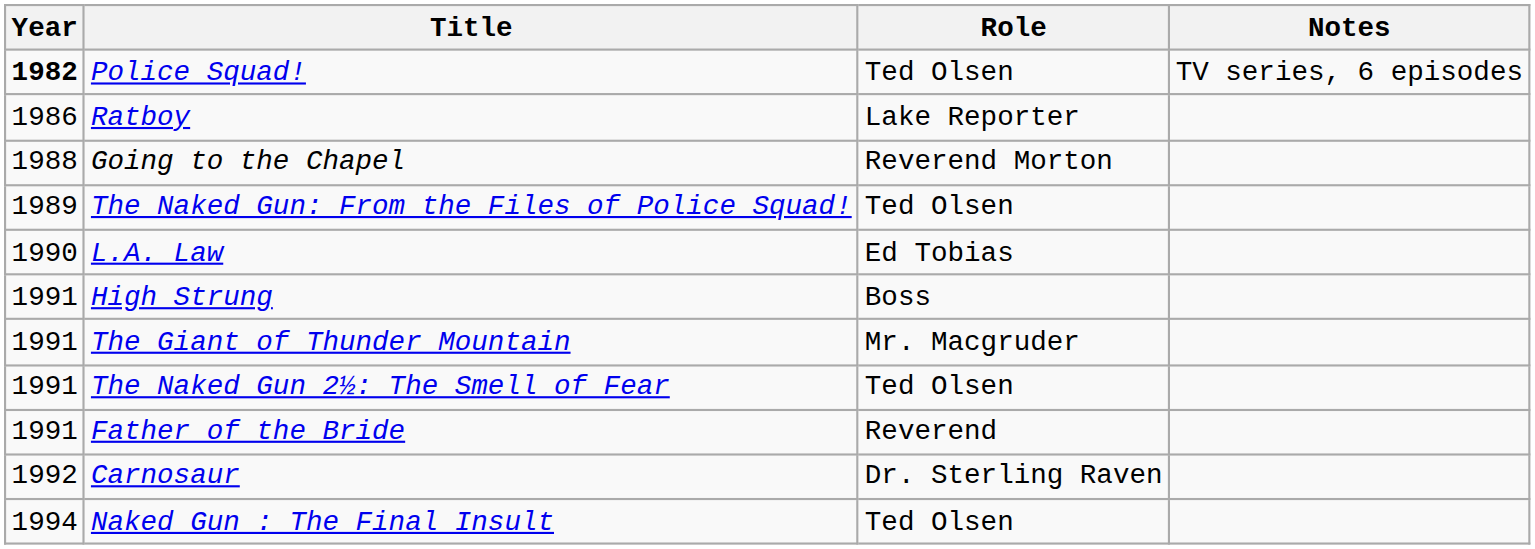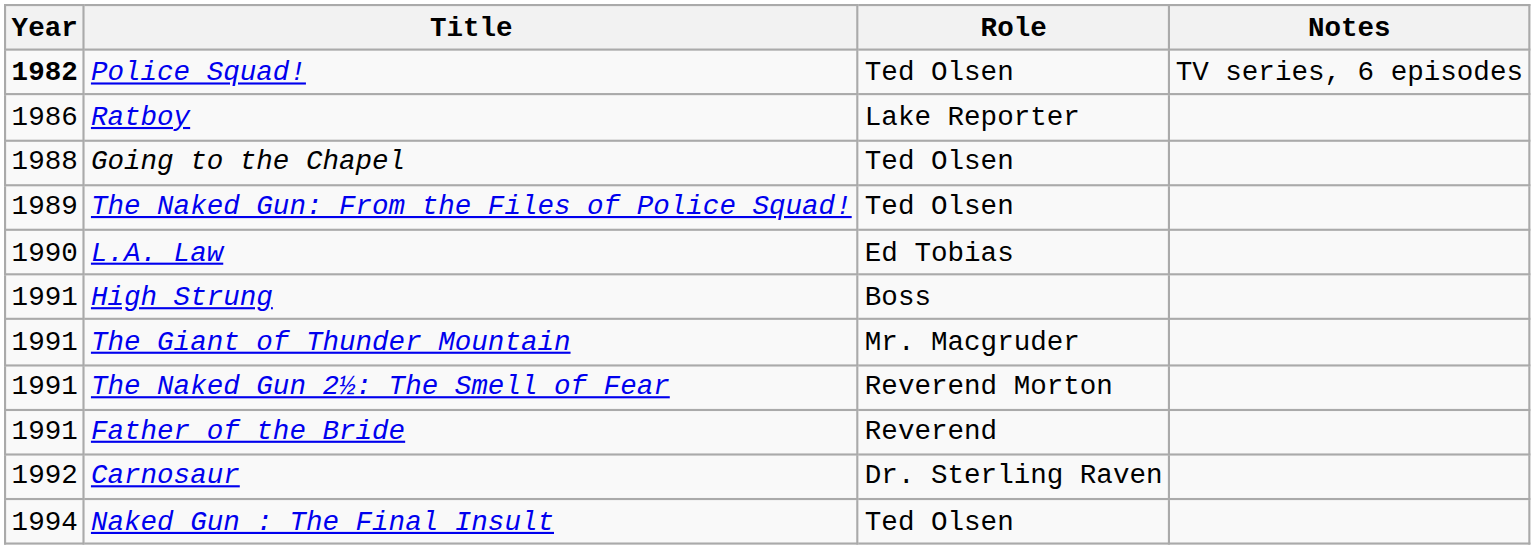 <table class="wikitable">
 <tr>
 <th>Year</th>
 <th>Title</th>
 <th>Role</th>
 <th>Notes</th>
 </tr>
 <tr>
 <td><strong>1982</strong></td>
 <td><em><a href='#'>Police Squad!</a></em></td>
 <td>Ted Olsen</td>
 <td>TV series, 6 episodes</td>
 </tr>
 <tr>
 <td>1986</td>
 <td><em><a href='#'>Ratboy</a></em></td>
 <td>Lake Reporter</td>
 <td></td>
 </tr>
 <tr>
 <td>1988</td>
 <td><em>Going to the Chapel</em></td>
-<td>Reverend Morton</td>
+<td>Ted Olsen</td>
 <td></td>
 </tr>
 <tr>
 <td>1989</td>
 <td><em><a href='#'>The Naked Gun: From the Files of Police Squad!</a></em></td>
 <td>Ted Olsen</td>
 <td></td>
 </tr>
 <tr>
 <td>1990</td>
 <td><em><a href='#'>L.A. Law</a></em></td>
 <td>Ed Tobias</td>
 <td></td>
 </tr>
 <tr>
 <td>1991</td>
 <td><em><a href='#'>High Strung</a></em></td>
 <td>Boss</td>
 <td></td>
 </tr>
 <tr>
 <td>1991</td>
 <td><em><a href='#'>The Giant of Thunder Mountain</a></em></td>
 <td>Mr. Macgruder</td>
 <td></td>
 </tr>
 <tr>
 <td>1991</td>
 <td><em><a href='#'>The Naked Gun 2½: The Smell of Fear</a></em></td>
-<td>Ted Olsen</td>
+<td>Reverend Morton</td>
 <td></td>
 </tr>
 <tr>
 <td>1991</td>
 <td><em><a href='#'>Father of the Bride</a></em></td>
 <td>Reverend</td>
 <td></td>
 </tr>
 <tr>
 <td>1992</td>
 <td><em><a href='#'>Carnosaur</a></em></td>
 <td>Dr. Sterling Raven</td>
 <td></td>
 </tr>
 <tr>
 <td>1994</td>
 <td><em><a href='#'>Naked Gun : The Final Insult</a></em></td>
 <td>Ted Olsen</td>
 <td></td>
 </tr>
 </table>
